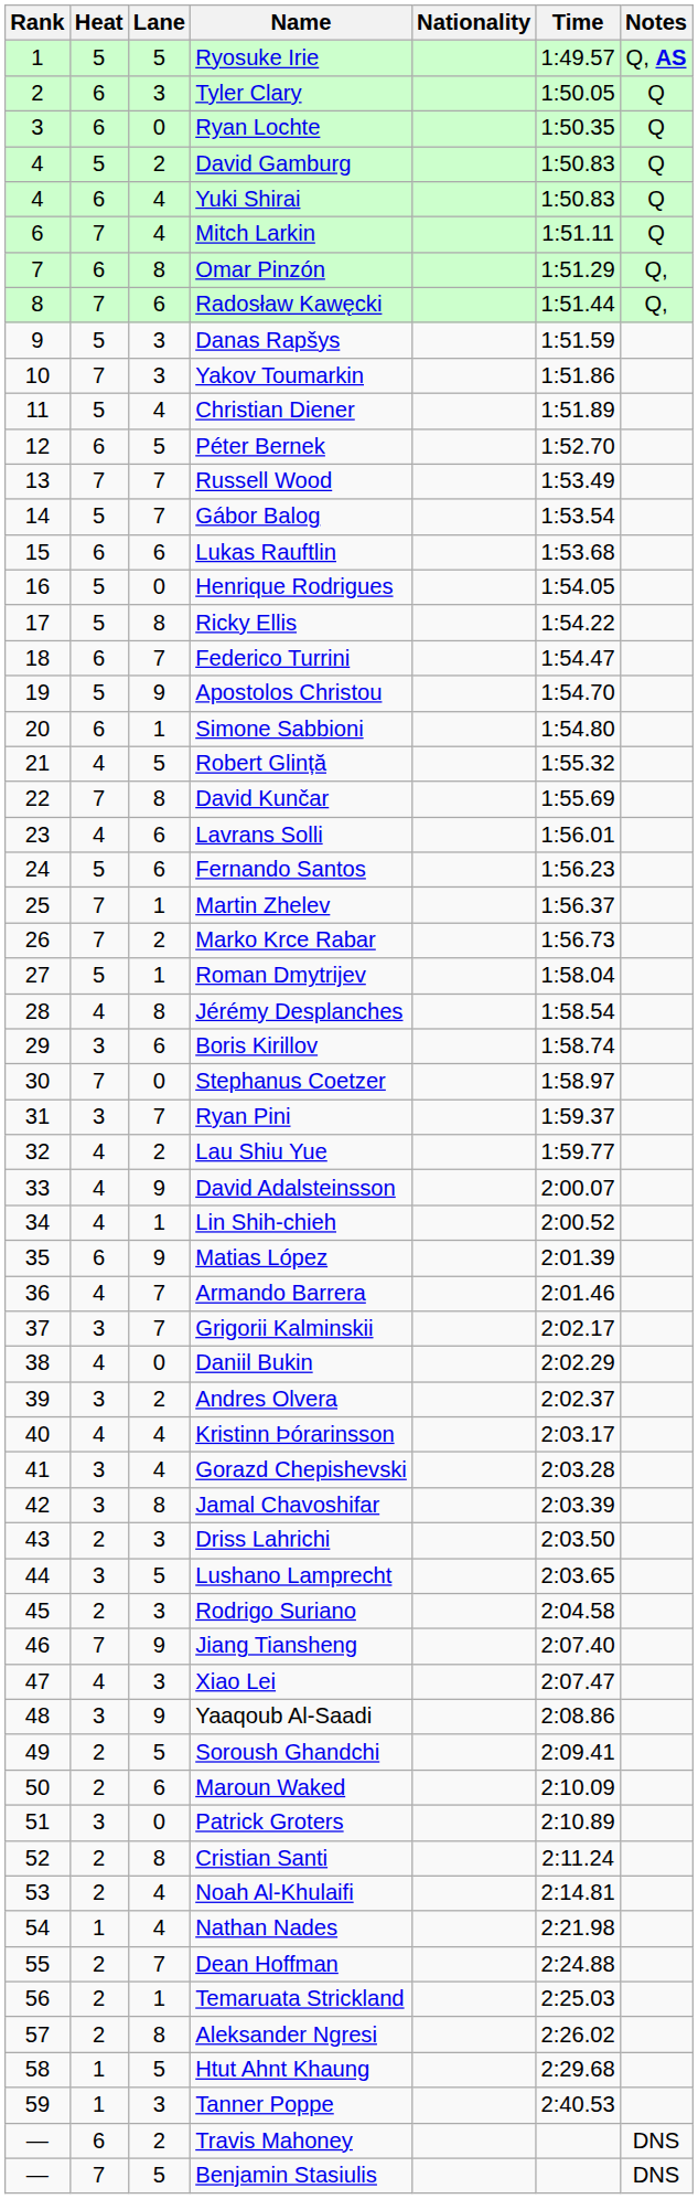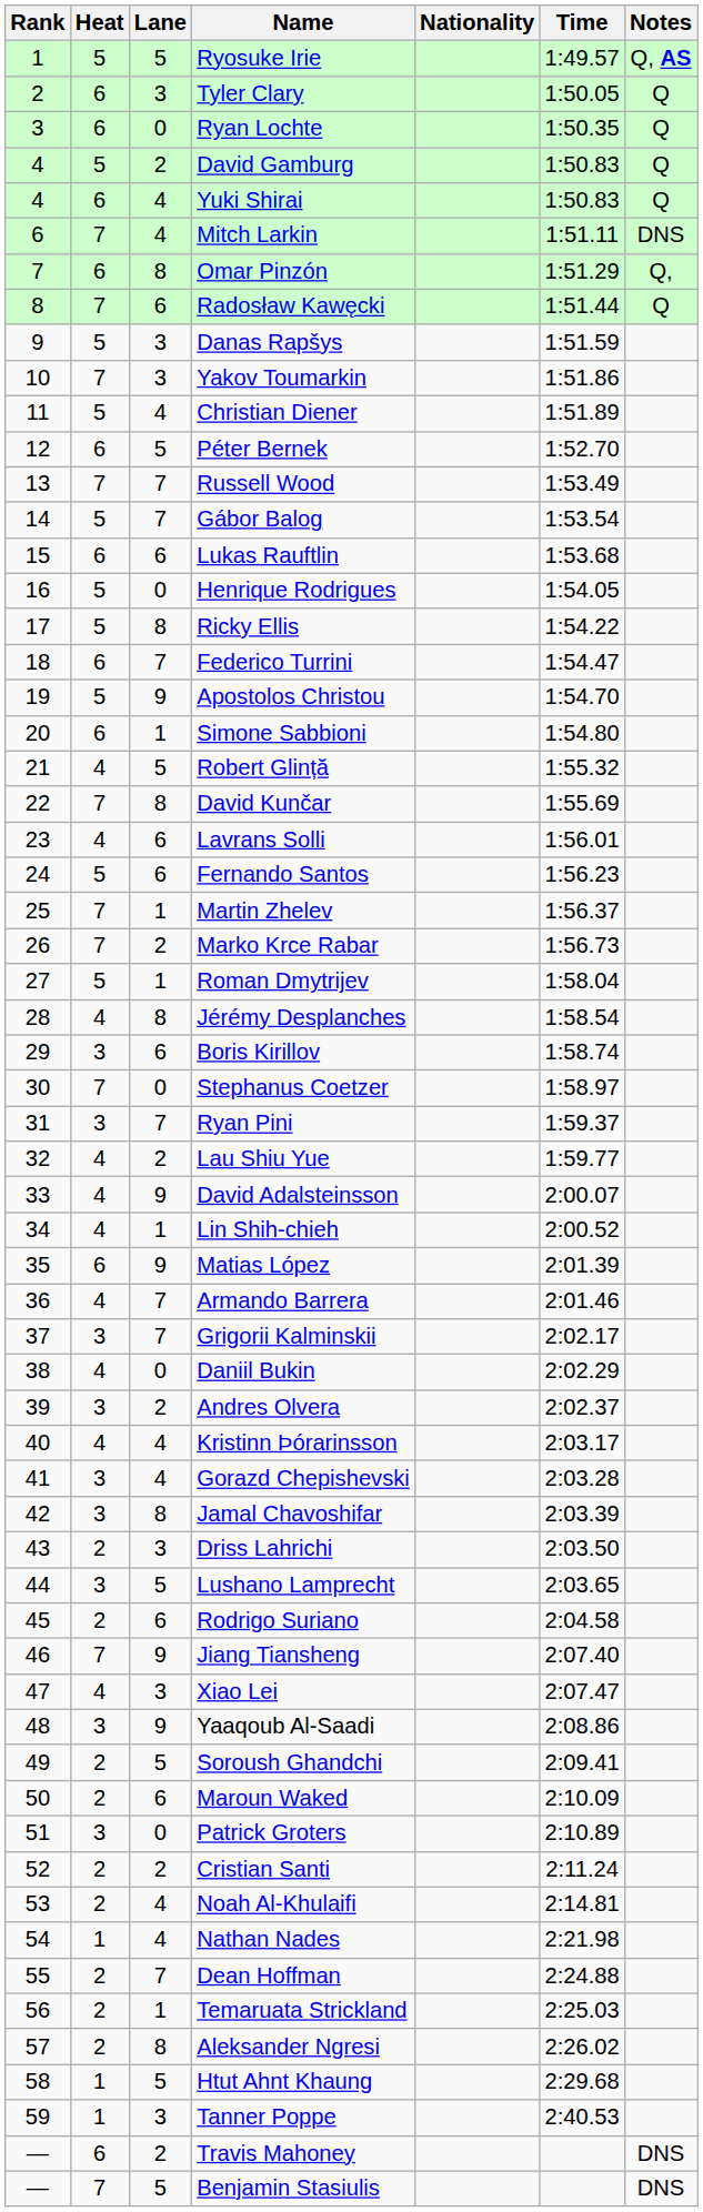 <table class="wikitable sortable" style="text-align:center">
 <tr>
 <th>Rank</th>
 <th>Heat</th>
 <th>Lane</th>
 <th>Name</th>
 <th>Nationality</th>
 <th>Time</th>
 <th>Notes</th>
 </tr>
 <tr bgcolor=ccffcc>
 <td>1</td>
 <td>5</td>
 <td>5</td>
 <td align=left><a href='#'>Ryosuke Irie</a></td>
 <td align=left></td>
 <td>1:49.57</td>
 <td>Q, <strong><a href='#'>AS</a></strong></td>
 </tr>
 <tr bgcolor=ccffcc>
 <td>2</td>
 <td>6</td>
 <td>3</td>
 <td align=left><a href='#'>Tyler Clary</a></td>
 <td align=left></td>
 <td>1:50.05</td>
 <td>Q</td>
 </tr>
 <tr bgcolor=ccffcc>
 <td>3</td>
 <td>6</td>
 <td>0</td>
 <td align=left><a href='#'>Ryan Lochte</a></td>
 <td align=left></td>
 <td>1:50.35</td>
 <td>Q</td>
 </tr>
 <tr bgcolor=ccffcc>
 <td>4</td>
 <td>5</td>
 <td>2</td>
 <td align=left><a href='#'>David Gamburg</a></td>
 <td align=left></td>
 <td>1:50.83</td>
 <td>Q</td>
 </tr>
 <tr bgcolor=ccffcc>
 <td>4</td>
 <td>6</td>
 <td>4</td>
 <td align=left><a href='#'>Yuki Shirai</a></td>
 <td align=left></td>
 <td>1:50.83</td>
 <td>Q</td>
 </tr>
 <tr bgcolor=ccffcc>
 <td>6</td>
 <td>7</td>
 <td>4</td>
 <td align=left><a href='#'>Mitch Larkin</a></td>
 <td align=left></td>
 <td>1:51.11</td>
-<td>Q</td>
+<td>DNS</td>
 </tr>
 <tr bgcolor=ccffcc>
 <td>7</td>
 <td>6</td>
 <td>8</td>
 <td align=left><a href='#'>Omar Pinzón</a></td>
 <td align=left></td>
 <td>1:51.29</td>
 <td>Q,</td>
 </tr>
 <tr bgcolor=ccffcc>
 <td>8</td>
 <td>7</td>
 <td>6</td>
 <td align=left><a href='#'>Radosław Kawęcki</a></td>
 <td align=left></td>
 <td>1:51.44</td>
-<td>Q,</td>
+<td>Q</td>
 </tr>
 <tr>
 <td>9</td>
 <td>5</td>
 <td>3</td>
 <td align=left><a href='#'>Danas Rapšys</a></td>
 <td align=left></td>
 <td>1:51.59</td>
 <td></td>
 </tr>
 <tr>
 <td>10</td>
 <td>7</td>
 <td>3</td>
 <td align=left><a href='#'>Yakov Toumarkin</a></td>
 <td align=left></td>
 <td>1:51.86</td>
 <td></td>
 </tr>
 <tr>
 <td>11</td>
 <td>5</td>
 <td>4</td>
 <td align=left><a href='#'>Christian Diener</a></td>
 <td align=left></td>
 <td>1:51.89</td>
 <td></td>
 </tr>
 <tr>
 <td>12</td>
 <td>6</td>
 <td>5</td>
 <td align=left><a href='#'>Péter Bernek</a></td>
 <td align=left></td>
 <td>1:52.70</td>
 <td></td>
 </tr>
 <tr>
 <td>13</td>
 <td>7</td>
 <td>7</td>
 <td align=left><a href='#'>Russell Wood</a></td>
 <td align=left></td>
 <td>1:53.49</td>
 <td></td>
 </tr>
 <tr>
 <td>14</td>
 <td>5</td>
 <td>7</td>
 <td align=left><a href='#'>Gábor Balog</a></td>
 <td align=left></td>
 <td>1:53.54</td>
 <td></td>
 </tr>
 <tr>
 <td>15</td>
 <td>6</td>
 <td>6</td>
 <td align=left><a href='#'>Lukas Rauftlin</a></td>
 <td align=left></td>
 <td>1:53.68</td>
 <td></td>
 </tr>
 <tr>
 <td>16</td>
 <td>5</td>
 <td>0</td>
 <td align=left><a href='#'>Henrique Rodrigues</a></td>
 <td align=left></td>
 <td>1:54.05</td>
 <td></td>
 </tr>
 <tr>
 <td>17</td>
 <td>5</td>
 <td>8</td>
 <td align=left><a href='#'>Ricky Ellis</a></td>
 <td align=left></td>
 <td>1:54.22</td>
 <td></td>
 </tr>
 <tr>
 <td>18</td>
 <td>6</td>
 <td>7</td>
 <td align=left><a href='#'>Federico Turrini</a></td>
 <td align=left></td>
 <td>1:54.47</td>
 <td></td>
 </tr>
 <tr>
 <td>19</td>
 <td>5</td>
 <td>9</td>
 <td align=left><a href='#'>Apostolos Christou</a></td>
 <td align=left></td>
 <td>1:54.70</td>
 <td></td>
 </tr>
 <tr>
 <td>20</td>
 <td>6</td>
 <td>1</td>
 <td align=left><a href='#'>Simone Sabbioni</a></td>
 <td align=left></td>
 <td>1:54.80</td>
 <td></td>
 </tr>
 <tr>
 <td>21</td>
 <td>4</td>
 <td>5</td>
 <td align=left><a href='#'>Robert Glință</a></td>
 <td align=left></td>
 <td>1:55.32</td>
 <td></td>
 </tr>
 <tr>
 <td>22</td>
 <td>7</td>
 <td>8</td>
 <td align=left><a href='#'>David Kunčar</a></td>
 <td align=left></td>
 <td>1:55.69</td>
 <td></td>
 </tr>
 <tr>
 <td>23</td>
 <td>4</td>
 <td>6</td>
 <td align=left><a href='#'>Lavrans Solli</a></td>
 <td align=left></td>
 <td>1:56.01</td>
 <td></td>
 </tr>
 <tr>
 <td>24</td>
 <td>5</td>
 <td>6</td>
 <td align=left><a href='#'>Fernando Santos</a></td>
 <td align=left></td>
 <td>1:56.23</td>
 <td></td>
 </tr>
 <tr>
 <td>25</td>
 <td>7</td>
 <td>1</td>
 <td align=left><a href='#'>Martin Zhelev</a></td>
 <td align=left></td>
 <td>1:56.37</td>
 <td></td>
 </tr>
 <tr>
 <td>26</td>
 <td>7</td>
 <td>2</td>
 <td align=left><a href='#'>Marko Krce Rabar</a></td>
 <td align=left></td>
 <td>1:56.73</td>
 <td></td>
 </tr>
 <tr>
 <td>27</td>
 <td>5</td>
 <td>1</td>
 <td align=left><a href='#'>Roman Dmytrijev</a></td>
 <td align=left></td>
 <td>1:58.04</td>
 <td></td>
 </tr>
 <tr>
 <td>28</td>
 <td>4</td>
 <td>8</td>
 <td align=left><a href='#'>Jérémy Desplanches</a></td>
 <td align=left></td>
 <td>1:58.54</td>
 <td></td>
 </tr>
 <tr>
 <td>29</td>
 <td>3</td>
 <td>6</td>
 <td align=left><a href='#'>Boris Kirillov</a></td>
 <td align=left></td>
 <td>1:58.74</td>
 <td></td>
 </tr>
 <tr>
 <td>30</td>
 <td>7</td>
 <td>0</td>
 <td align=left><a href='#'>Stephanus Coetzer</a></td>
 <td align=left></td>
 <td>1:58.97</td>
 <td></td>
 </tr>
 <tr>
 <td>31</td>
 <td>3</td>
 <td>7</td>
 <td align=left><a href='#'>Ryan Pini</a></td>
 <td align=left></td>
 <td>1:59.37</td>
 <td></td>
 </tr>
 <tr>
 <td>32</td>
 <td>4</td>
 <td>2</td>
 <td align=left><a href='#'>Lau Shiu Yue</a></td>
 <td align=left></td>
 <td>1:59.77</td>
 <td></td>
 </tr>
 <tr>
 <td>33</td>
 <td>4</td>
 <td>9</td>
 <td align=left><a href='#'>David Adalsteinsson</a></td>
 <td align=left></td>
 <td>2:00.07</td>
 <td></td>
 </tr>
 <tr>
 <td>34</td>
 <td>4</td>
 <td>1</td>
 <td align=left><a href='#'>Lin Shih-chieh</a></td>
 <td align=left></td>
 <td>2:00.52</td>
 <td></td>
 </tr>
 <tr>
 <td>35</td>
 <td>6</td>
 <td>9</td>
 <td align=left><a href='#'>Matias López</a></td>
 <td align=left></td>
 <td>2:01.39</td>
 <td></td>
 </tr>
 <tr>
 <td>36</td>
 <td>4</td>
 <td>7</td>
 <td align=left><a href='#'>Armando Barrera</a></td>
 <td align=left></td>
 <td>2:01.46</td>
 <td></td>
 </tr>
 <tr>
 <td>37</td>
 <td>3</td>
 <td>7</td>
 <td align=left><a href='#'>Grigorii Kalminskii</a></td>
 <td align=left></td>
 <td>2:02.17</td>
 <td></td>
 </tr>
 <tr>
 <td>38</td>
 <td>4</td>
 <td>0</td>
 <td align=left><a href='#'>Daniil Bukin</a></td>
 <td align=left></td>
 <td>2:02.29</td>
 <td></td>
 </tr>
 <tr>
 <td>39</td>
 <td>3</td>
 <td>2</td>
 <td align=left><a href='#'>Andres Olvera</a></td>
 <td align=left></td>
 <td>2:02.37</td>
 <td></td>
 </tr>
 <tr>
 <td>40</td>
 <td>4</td>
 <td>4</td>
 <td align=left><a href='#'>Kristinn Þórarinsson</a></td>
 <td align=left></td>
 <td>2:03.17</td>
 <td></td>
 </tr>
 <tr>
 <td>41</td>
 <td>3</td>
 <td>4</td>
 <td align=left><a href='#'>Gorazd Chepishevski</a></td>
 <td align=left></td>
 <td>2:03.28</td>
 <td></td>
 </tr>
 <tr>
 <td>42</td>
 <td>3</td>
 <td>8</td>
 <td align=left><a href='#'>Jamal Chavoshifar</a></td>
 <td align=left></td>
 <td>2:03.39</td>
 <td></td>
 </tr>
 <tr>
 <td>43</td>
 <td>2</td>
 <td>3</td>
 <td align=left><a href='#'>Driss Lahrichi</a></td>
 <td align=left></td>
 <td>2:03.50</td>
 <td></td>
 </tr>
 <tr>
 <td>44</td>
 <td>3</td>
 <td>5</td>
 <td align=left><a href='#'>Lushano Lamprecht</a></td>
 <td align=left></td>
 <td>2:03.65</td>
 <td></td>
 </tr>
 <tr>
 <td>45</td>
 <td>2</td>
-<td>3</td>
+<td>6</td>
 <td align=left><a href='#'>Rodrigo Suriano</a></td>
 <td align=left></td>
 <td>2:04.58</td>
 <td></td>
 </tr>
 <tr>
 <td>46</td>
 <td>7</td>
 <td>9</td>
 <td align=left><a href='#'>Jiang Tiansheng</a></td>
 <td align=left></td>
 <td>2:07.40</td>
 <td></td>
 </tr>
 <tr>
 <td>47</td>
 <td>4</td>
 <td>3</td>
 <td align=left><a href='#'>Xiao Lei</a></td>
 <td align=left></td>
 <td>2:07.47</td>
 <td></td>
 </tr>
 <tr>
 <td>48</td>
 <td>3</td>
 <td>9</td>
 <td align=left>Yaaqoub Al-Saadi</td>
 <td align=left></td>
 <td>2:08.86</td>
 <td></td>
 </tr>
 <tr>
 <td>49</td>
 <td>2</td>
 <td>5</td>
 <td align=left><a href='#'>Soroush Ghandchi</a></td>
 <td align=left></td>
 <td>2:09.41</td>
 <td></td>
 </tr>
 <tr>
 <td>50</td>
 <td>2</td>
 <td>6</td>
 <td align=left><a href='#'>Maroun Waked</a></td>
 <td align=left></td>
 <td>2:10.09</td>
 <td></td>
 </tr>
 <tr>
 <td>51</td>
 <td>3</td>
 <td>0</td>
 <td align=left><a href='#'>Patrick Groters</a></td>
 <td align=left></td>
 <td>2:10.89</td>
 <td></td>
 </tr>
 <tr>
 <td>52</td>
 <td>2</td>
-<td>8</td>
+<td>2</td>
 <td align=left><a href='#'>Cristian Santi</a></td>
 <td align=left></td>
 <td>2:11.24</td>
 <td></td>
 </tr>
 <tr>
 <td>53</td>
 <td>2</td>
 <td>4</td>
 <td align=left><a href='#'>Noah Al-Khulaifi</a></td>
 <td align=left></td>
 <td>2:14.81</td>
 <td></td>
 </tr>
 <tr>
 <td>54</td>
 <td>1</td>
 <td>4</td>
 <td align=left><a href='#'>Nathan Nades</a></td>
 <td align=left></td>
 <td>2:21.98</td>
 <td></td>
 </tr>
 <tr>
 <td>55</td>
 <td>2</td>
 <td>7</td>
 <td align=left><a href='#'>Dean Hoffman</a></td>
 <td align=left></td>
 <td>2:24.88</td>
 <td></td>
 </tr>
 <tr>
 <td>56</td>
 <td>2</td>
 <td>1</td>
 <td align=left><a href='#'>Temaruata Strickland</a></td>
 <td align=left></td>
 <td>2:25.03</td>
 <td></td>
 </tr>
 <tr>
 <td>57</td>
 <td>2</td>
 <td>8</td>
 <td align=left><a href='#'>Aleksander Ngresi</a></td>
 <td align=left></td>
 <td>2:26.02</td>
 <td></td>
 </tr>
 <tr>
 <td>58</td>
 <td>1</td>
 <td>5</td>
 <td align=left><a href='#'>Htut Ahnt Khaung</a></td>
 <td align=left></td>
 <td>2:29.68</td>
 <td></td>
 </tr>
 <tr>
 <td>59</td>
 <td>1</td>
 <td>3</td>
 <td align=left><a href='#'>Tanner Poppe</a></td>
 <td align=left></td>
 <td>2:40.53</td>
 <td></td>
 </tr>
 <tr>
 <td>—</td>
 <td>6</td>
 <td>2</td>
 <td align=left><a href='#'>Travis Mahoney</a></td>
 <td align=left></td>
 <td></td>
 <td>DNS</td>
 </tr>
 <tr>
 <td>—</td>
 <td>7</td>
 <td>5</td>
 <td align=left><a href='#'>Benjamin Stasiulis</a></td>
 <td align=left></td>
 <td></td>
 <td>DNS</td>
 </tr>
 </table>
